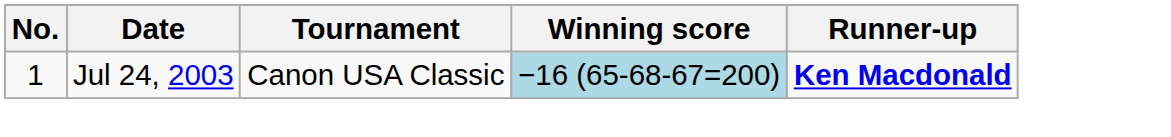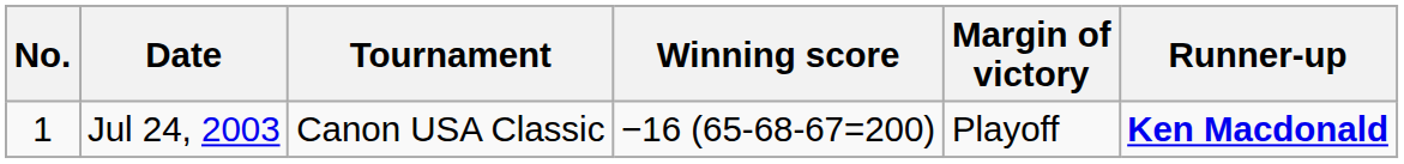 <table class="wikitable" style="font-size:95%;">
 <tr>
 <th>No.</th>
 <th>Date</th>
 <th>Tournament</th>
 <th>Winning score</th>
+<th>Margin of<br>victory</th>
 <th>Runner-up</th>
 </tr>
 <tr>
 <td align=center>1</td>
 <td align=right>Jul 24, <a href='#'>2003</a></td>
 <td>Canon USA Classic</td>
-<td style="background: lightblue;">−16 (65-68-67=200)</td>
+<td>−16 (65-68-67=200)</td>
+<td>Playoff</td>
 <td><strong> <a href='#'>Ken Macdonald</a></strong></td>
 </tr>
 </table>
